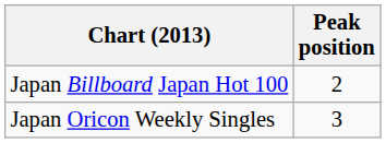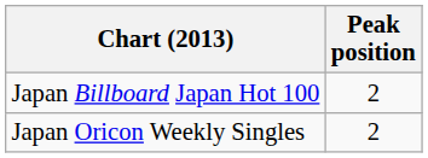 <table class="wikitable">
 <tr>
 <th>Chart (2013)</th>
 <th>Peak<br>position</th>
 </tr>
 <tr>
 <td>Japan <em><a href='#'>Billboard</a></em> <a href='#'>Japan Hot 100</a></td>
 <td align="center">2</td>
 </tr>
 <tr>
 <td>Japan <a href='#'>Oricon</a> Weekly Singles</td>
-<td align="center">3</td>
+<td align="center">2</td>
 </tr>
 </table>
